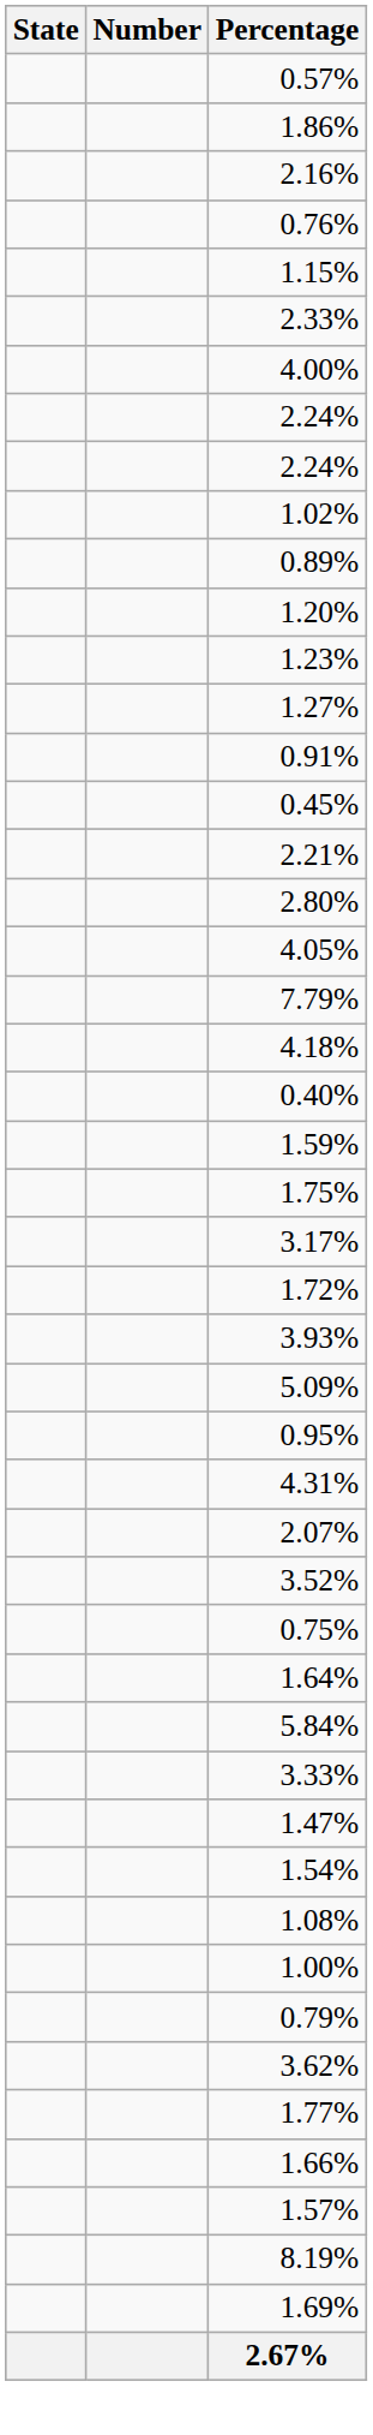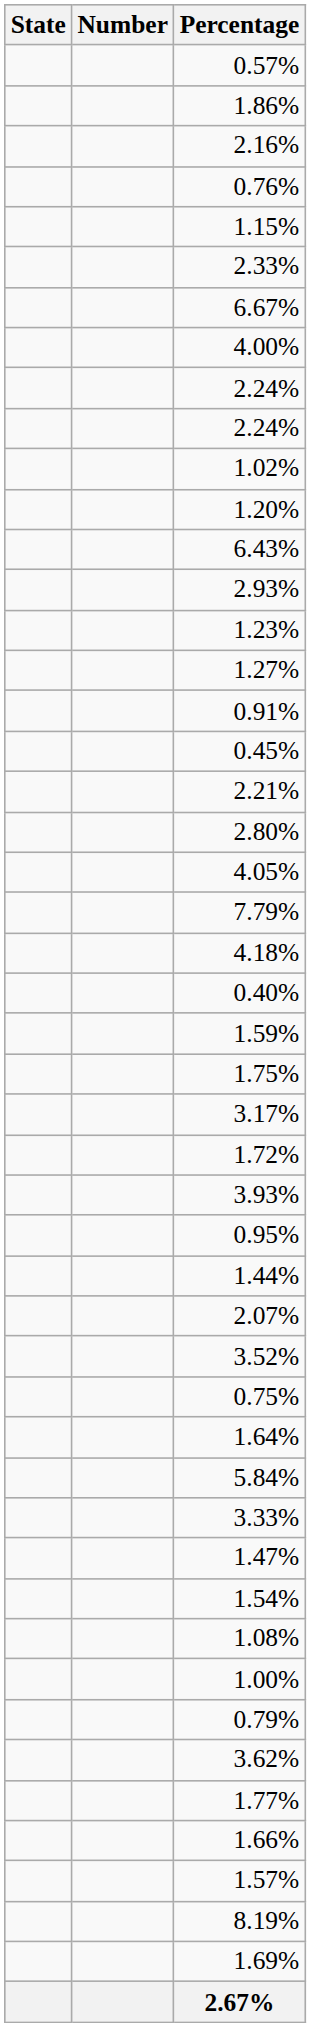 <table class="wikitable sortable">
 <tr>
 <th style="text-align:center">State</th>
 <th style="text-align:center">Number</th>
 <th style="text-align:center">Percentage</th>
 </tr>
 <tr>
 <td border = "1"></td>
 <td align="right"></td>
 <td align="right">0.57%</td>
 </tr>
 <tr>
 <td border = "1"></td>
 <td align="right"></td>
 <td align="right">1.86%</td>
 </tr>
 <tr>
 <td border = "1"></td>
 <td align="right"></td>
 <td align="right">2.16%</td>
 </tr>
 <tr>
 <td border = "1"></td>
 <td align="right"></td>
 <td align="right">0.76%</td>
 </tr>
 <tr>
 <td border = "1"></td>
 <td align="right"></td>
 <td align="right">1.15%</td>
 </tr>
 <tr>
 <td border = "1"></td>
 <td align="right"></td>
 <td align="right">2.33%</td>
 </tr>
 <tr>
 <td border = "1"></td>
 <td align="right"></td>
+<td align="right">6.67%</td>
+</tr>
+<tr>
+<td border = "1"></td>
+<td align="right"></td>
 <td align="right">4.00%</td>
 </tr>
 <tr>
 <td border = "1"></td>
 <td align="right"></td>
 <td align="right">2.24%</td>
 </tr>
 <tr>
 <td border = "1"></td>
 <td align="right"></td>
 <td align="right">2.24%</td>
 </tr>
 <tr>
 <td border = "1"></td>
 <td align="right"></td>
 <td align="right">1.02%</td>
 </tr>
 <tr>
 <td border = "1"></td>
 <td align="right"></td>
-<td align="right">0.89%</td>
+<td align="right">1.20%</td>
 </tr>
 <tr>
 <td border = "1"></td>
 <td align="right"></td>
-<td align="right">1.20%</td>
+<td align="right">6.43%</td>
+</tr>
+<tr>
+<td border = "1"></td>
+<td align="right"></td>
+<td align="right">2.93%</td>
 </tr>
 <tr>
 <td border = "1"></td>
 <td align="right"></td>
 <td align="right">1.23%</td>
 </tr>
 <tr>
 <td border = "1"></td>
 <td align="right"></td>
 <td align="right">1.27%</td>
 </tr>
 <tr>
 <td border = "1"></td>
 <td align="right"></td>
 <td align="right">0.91%</td>
 </tr>
 <tr>
 <td border = "1"></td>
 <td align="right"></td>
 <td align="right">0.45%</td>
 </tr>
 <tr>
 <td border = "1"></td>
 <td align="right"></td>
 <td align="right">2.21%</td>
 </tr>
 <tr>
 <td border = "1"></td>
 <td align="right"></td>
 <td align="right">2.80%</td>
 </tr>
 <tr>
 <td border = "1"></td>
 <td align="right"></td>
 <td align="right">4.05%</td>
 </tr>
 <tr>
 <td border = "1"></td>
 <td align="right"></td>
 <td align="right">7.79%</td>
 </tr>
 <tr>
 <td border = "1"></td>
 <td align="right"></td>
 <td align="right">4.18%</td>
 </tr>
 <tr>
 <td border = "1"></td>
 <td align="right"></td>
 <td align="right">0.40%</td>
 </tr>
 <tr>
 <td border = "1"></td>
 <td align="right"></td>
 <td align="right">1.59%</td>
 </tr>
 <tr>
 <td border = "1"></td>
 <td align="right"></td>
 <td align="right">1.75%</td>
 </tr>
 <tr>
 <td border = "1"></td>
 <td align="right"></td>
 <td align="right">3.17%</td>
 </tr>
 <tr>
 <td border = "1"></td>
 <td align="right"></td>
 <td align="right">1.72%</td>
 </tr>
 <tr>
 <td border = "1"></td>
 <td align="right"></td>
 <td align="right">3.93%</td>
 </tr>
 <tr>
 <td border = "1"></td>
 <td align="right"></td>
-<td align="right">5.09%</td>
-</tr>
-<tr>
-<td border = "1"></td>
-<td align="right"></td>
 <td align="right">0.95%</td>
 </tr>
 <tr>
 <td border = "1"></td>
 <td align="right"></td>
-<td align="right">4.31%</td>
+<td align="right">1.44%</td>
 </tr>
 <tr>
 <td border = "1"></td>
 <td align="right"></td>
 <td align="right">2.07%</td>
 </tr>
 <tr>
 <td border = "1"></td>
 <td align="right"></td>
 <td align="right">3.52%</td>
 </tr>
 <tr>
 <td border = "1"></td>
 <td align="right"></td>
 <td align="right">0.75%</td>
 </tr>
 <tr>
 <td border = "1"></td>
 <td align="right"></td>
 <td align="right">1.64%</td>
 </tr>
 <tr>
 <td border = "1"></td>
 <td align="right"></td>
 <td align="right">5.84%</td>
 </tr>
 <tr>
 <td border = "1"></td>
 <td align="right"></td>
 <td align="right">3.33%</td>
 </tr>
 <tr>
 <td border = "1"></td>
 <td align="right"></td>
 <td align="right">1.47%</td>
 </tr>
 <tr>
 <td border = "1"></td>
 <td align="right"></td>
 <td align="right">1.54%</td>
 </tr>
 <tr>
 <td border = "1"></td>
 <td align="right"></td>
 <td align="right">1.08%</td>
 </tr>
 <tr>
 <td border = "1"></td>
 <td align="right"></td>
 <td align="right">1.00%</td>
 </tr>
 <tr>
 <td border = "1"></td>
 <td align="right"></td>
 <td align="right">0.79%</td>
 </tr>
 <tr>
 <td border = "1"></td>
 <td align="right"></td>
 <td align="right">3.62%</td>
 </tr>
 <tr>
 <td border = "1"></td>
 <td align="right"></td>
 <td align="right">1.77%</td>
 </tr>
 <tr>
 <td border = "1"></td>
 <td align="right"></td>
 <td align="right">1.66%</td>
 </tr>
 <tr>
 <td border = "1"></td>
 <td align="right"></td>
 <td align="right">1.57%</td>
 </tr>
 <tr>
 <td border = "1"></td>
 <td align="right"></td>
 <td align="right">8.19%</td>
 </tr>
 <tr>
 <td border = "1"></td>
 <td align="right"></td>
 <td align="right">1.69%</td>
 </tr>
 <tr class="sortbottom" bgcolor="lightgrey">
 <th border = "1"></th>
 <th align="right"></th>
 <th align="right">2.67%</th>
 </tr>
 </table>
